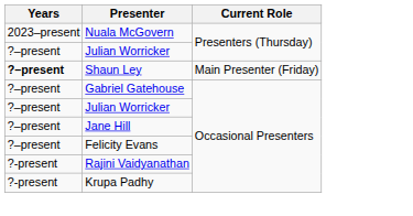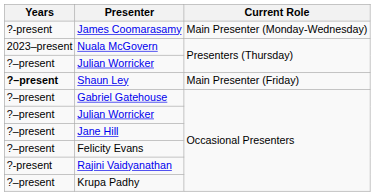 <table class="wikitable">
 <tr>
 <th>Years</th>
 <th>Presenter</th>
 <th>Current Role</th>
+</tr>
+<tr>
+<td>?-present</td>
+<td><a href='#'>James Coomarasamy</a></td>
+<td>Main Presenter (Monday-Wednesday)</td>
 </tr>
 <tr>
 <td>2023–present</td>
 <td><a href='#'>Nuala McGovern</a></td>
 <td rowspan="2">Presenters (Thursday)</td>
 </tr>
 <tr>
 <td>?–present</td>
 <td><a href='#'>Julian Worricker</a></td>
 </tr>
 <tr>
 <td><strong>?–present</strong></td>
 <td><a href='#'>Shaun Ley</a></td>
 <td>Main Presenter (Friday)</td>
 </tr>
 <tr>
 <td>?–present</td>
 <td><a href='#'>Gabriel Gatehouse</a></td>
 <td rowspan="6">Occasional Presenters</td>
 </tr>
 <tr>
 <td>?–present</td>
 <td><a href='#'>Julian Worricker</a></td>
 </tr>
 <tr>
 <td>?–present</td>
 <td><a href='#'>Jane Hill</a></td>
 </tr>
 <tr>
 <td>?–present</td>
 <td>Felicity Evans</td>
 </tr>
 <tr>
 <td>?-present</td>
 <td><a href='#'>Rajini Vaidyanathan</a></td>
 </tr>
 <tr>
-<td>?-present</td>
+<td>?–present</td>
 <td>Krupa Padhy</td>
 </tr>
 </table>
